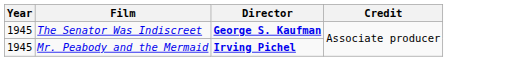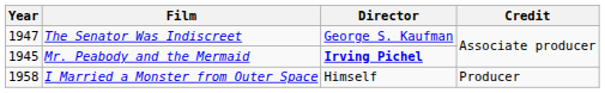 <table class="wikitable">
 <tr>
 <th>Year</th>
 <th>Film</th>
 <th>Director</th>
 <th>Credit</th>
 </tr>
 <tr>
-<td>1945</td>
+<td>1947</td>
 <td><em><a href='#'>The Senator Was Indiscreet</a></em></td>
-<td><strong><a href='#'>George S. Kaufman</a></strong></td>
+<td><a href='#'>George S. Kaufman</a></td>
 <td rowspan=2>Associate producer</td>
 </tr>
 <tr>
 <td>1945</td>
 <td><em><a href='#'>Mr. Peabody and the Mermaid</a></em></td>
 <td><strong><a href='#'>Irving Pichel</a></strong></td>
 </tr>
+<tr>
+<td>1958</td>
+<td><em><a href='#'>I Married a Monster from Outer Space</a></em></td>
+<td>Himself</td>
+<td>Producer</td>
+</tr>
 </table>
